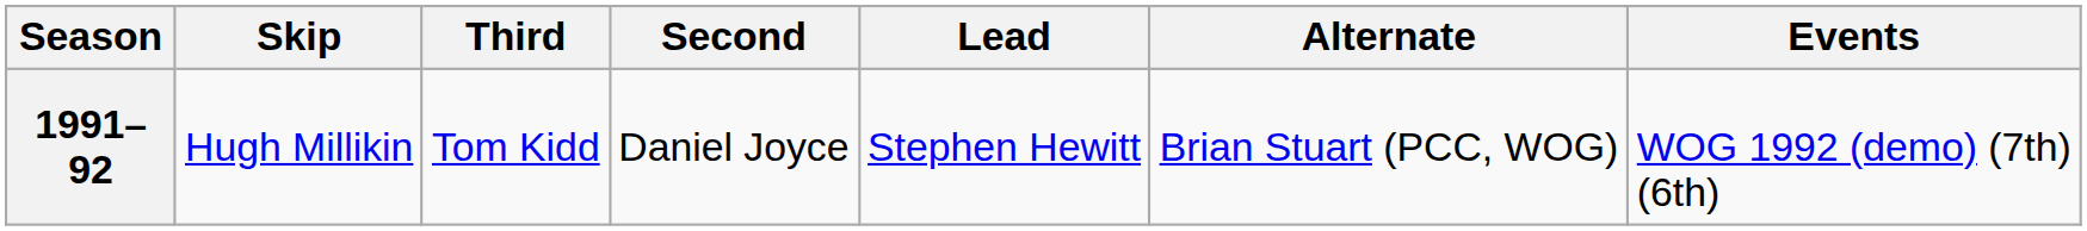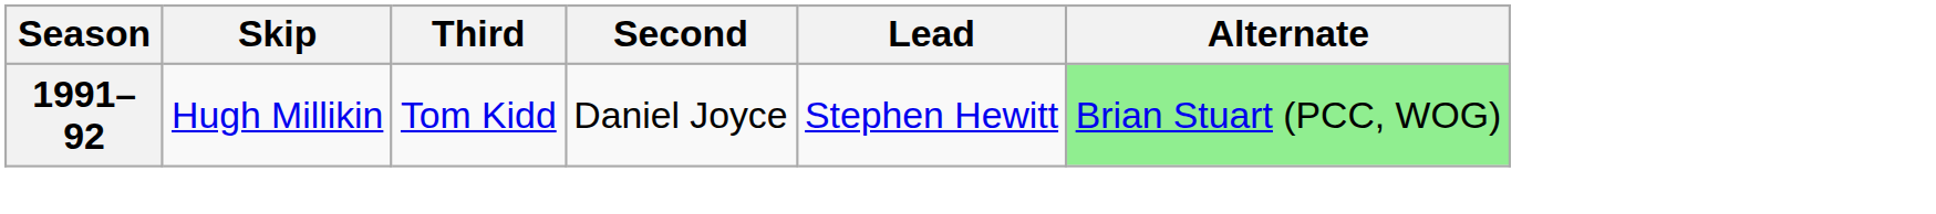 <table class="wikitable">
 <tr>
 <th scope="col" width=60>Season</th>
 <th scope="col">Skip</th>
 <th scope="col">Third</th>
 <th scope="col">Second</th>
 <th scope="col">Lead</th>
 <th scope="col">Alternate</th>
-<th scope="col">Events</th>
 </tr>
 <tr>
 <th scope="row">1991–92</th>
 <td><a href='#'>Hugh Millikin</a></td>
 <td><a href='#'>Tom Kidd</a></td>
 <td>Daniel Joyce</td>
 <td><a href='#'>Stephen Hewitt</a></td>
-<td><a href='#'>Brian Stuart</a> (PCC, WOG)</td>
-<td> <br><a href='#'>WOG 1992 (demo)</a> (7th)<br> (6th)</td>
+<td style="background: lightgreen;"><a href='#'>Brian Stuart</a> (PCC, WOG)</td>
 </tr>
 </table>
